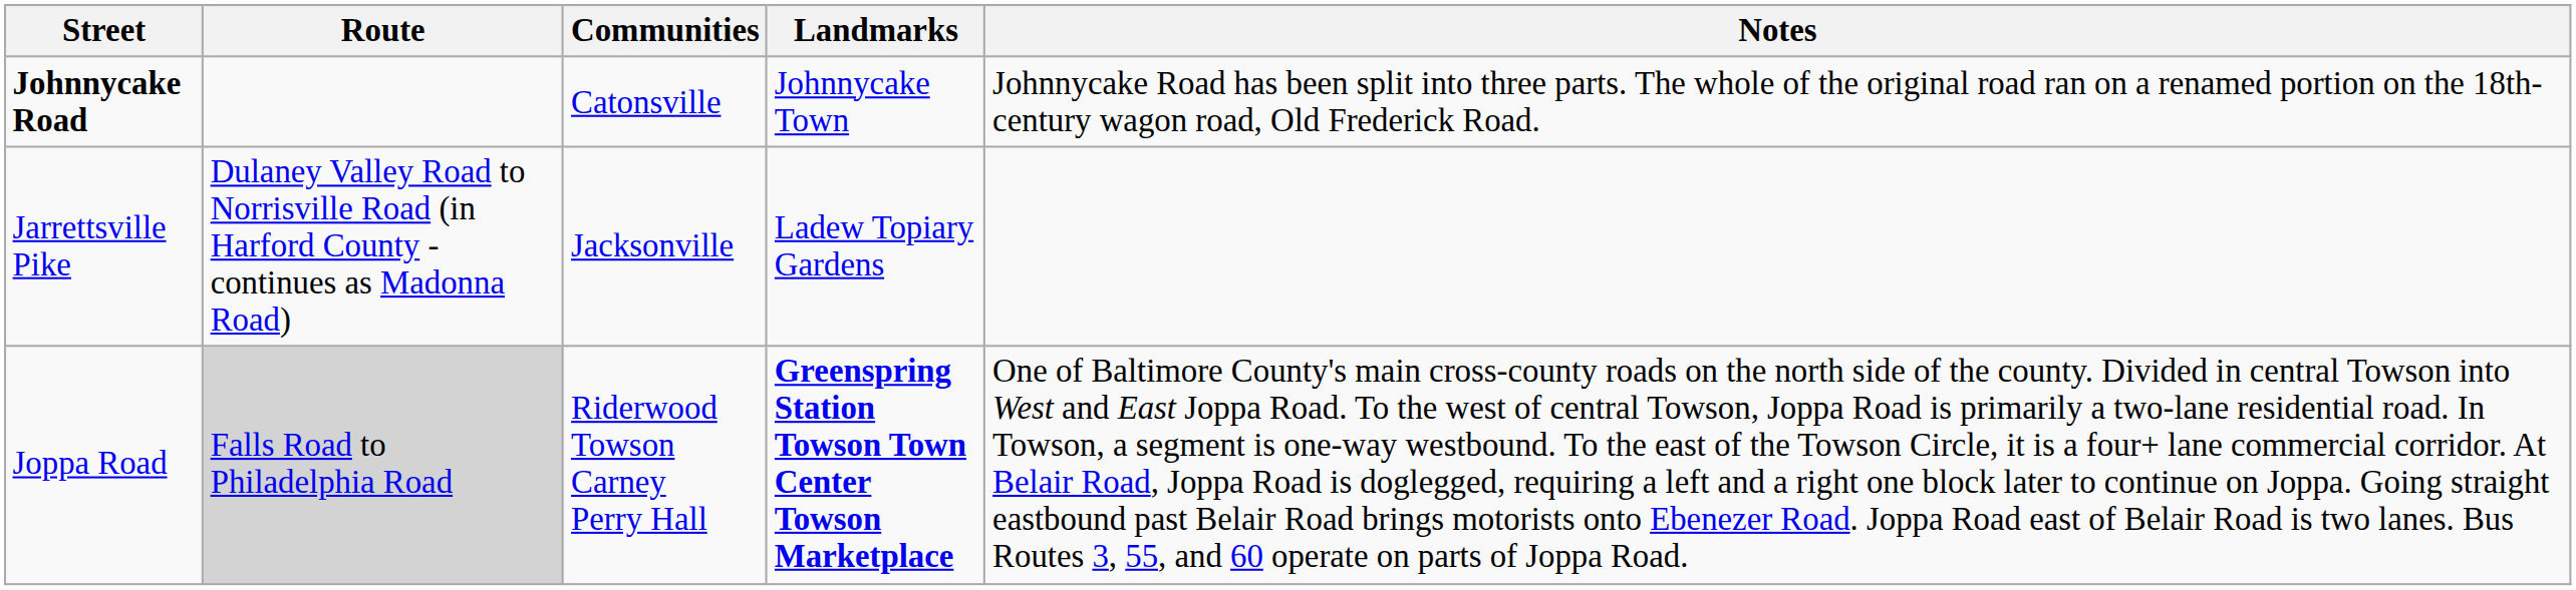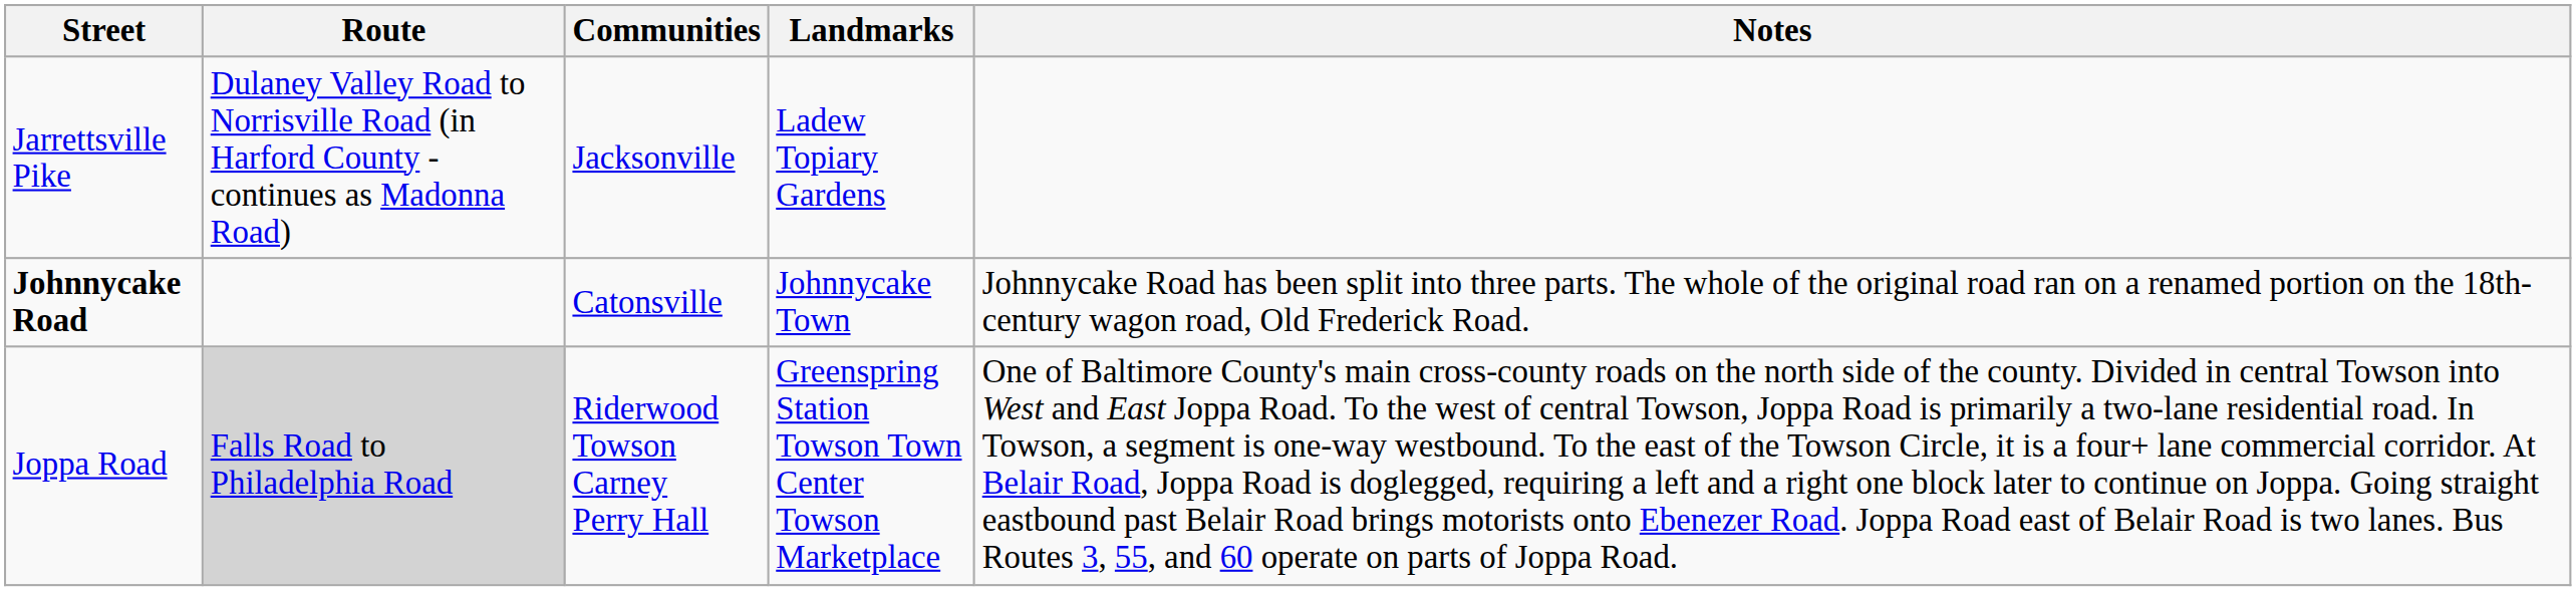 <table class="wikitable">
 <tr>
 <th>Street</th>
 <th>Route</th>
 <th>Communities</th>
 <th>Landmarks</th>
 <th>Notes</th>
 </tr>
 <tr>
+<td><a href='#'>Jarrettsville Pike</a></td>
+<td><a href='#'>Dulaney Valley Road</a> to <a href='#'>Norrisville Road</a> (in <a href='#'>Harford County</a> - continues as <a href='#'>Madonna Road</a>)</td>
+<td><a href='#'>Jacksonville</a></td>
+<td><a href='#'>Ladew Topiary Gardens</a></td>
+<td></td>
+</tr>
+<tr>
 <td><strong>Johnnycake Road</strong></td>
 <td></td>
 <td><a href='#'>Catonsville</a></td>
 <td><a href='#'>Johnnycake Town</a></td>
 <td>Johnnycake Road has been split into three parts. The whole of the original road ran on a renamed portion on the 18th-century wagon road, Old Frederick Road.</td>
 </tr>
 <tr>
-<td><a href='#'>Jarrettsville Pike</a></td>
-<td><a href='#'>Dulaney Valley Road</a> to <a href='#'>Norrisville Road</a> (in <a href='#'>Harford County</a> - continues as <a href='#'>Madonna Road</a>)</td>
-<td><a href='#'>Jacksonville</a></td>
-<td><a href='#'>Ladew Topiary Gardens</a></td>
-<td></td>
-</tr>
-<tr>
 <td><a href='#'>Joppa Road</a></td>
 <td style="background: lightgrey;"><a href='#'>Falls Road</a> to <a href='#'>Philadelphia Road</a></td>
 <td><a href='#'>Riderwood</a><br><a href='#'>Towson</a><br><a href='#'>Carney</a><br><a href='#'>Perry Hall</a></td>
-<td><strong><a href='#'>Greenspring Station</a><br><a href='#'>Towson Town Center</a><br><a href='#'>Towson Marketplace</a></strong></td>
+<td><a href='#'>Greenspring Station</a><br><a href='#'>Towson Town Center</a><br><a href='#'>Towson Marketplace</a></td>
 <td>One of Baltimore County's main cross-county roads on the north side of the county. Divided in central Towson into <em>West</em> and <em>East</em> Joppa Road. To the west of central Towson, Joppa Road is primarily a two-lane residential road. In Towson, a segment is one-way westbound. To the east of the Towson Circle, it is a four+ lane commercial corridor. At <a href='#'>Belair Road</a>, Joppa Road is doglegged, requiring a left and a right one block later to continue on Joppa. Going straight eastbound past Belair Road brings motorists onto <a href='#'>Ebenezer Road</a>. Joppa Road east of Belair Road is two lanes. Bus Routes <a href='#'>3</a>, <a href='#'>55</a>, and <a href='#'>60</a> operate on parts of Joppa Road.</td>
 </tr>
 </table>
